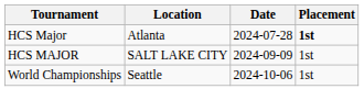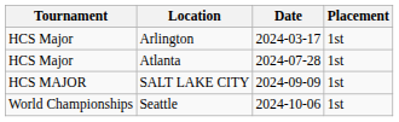 <table class="wikitable sortable mw-collapsible">
 <tr>
 <th>Tournament</th>
 <th><abbr>Location</abbr></th>
 <th>Date</th>
 <th>Placement</th>
 </tr>
 <tr>
 <td>HCS Major</td>
+<td>Arlington</td>
+<td>2024-03-17</td>
+<td>1st</td>
+</tr>
+<tr>
+<td>HCS Major</td>
 <td>Atlanta</td>
 <td>2024-07-28</td>
-<td><strong>1st</strong></td>
+<td>1st</td>
 </tr>
 <tr>
 <td>HCS MAJOR</td>
 <td>SALT LAKE CITY</td>
 <td>2024-09-09</td>
 <td>1st</td>
 </tr>
 <tr>
 <td>World Championships</td>
 <td>Seattle</td>
 <td>2024-10-06</td>
 <td>1st</td>
 </tr>
 </table>
